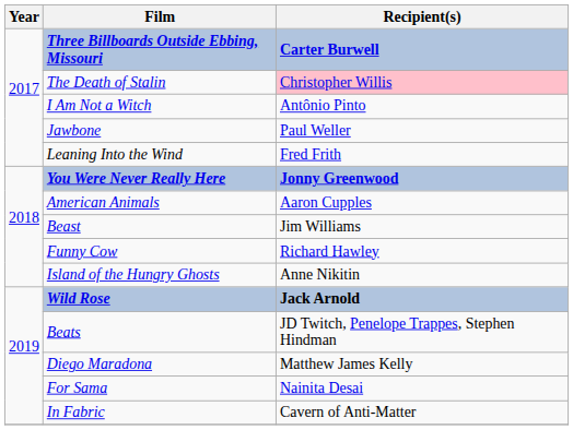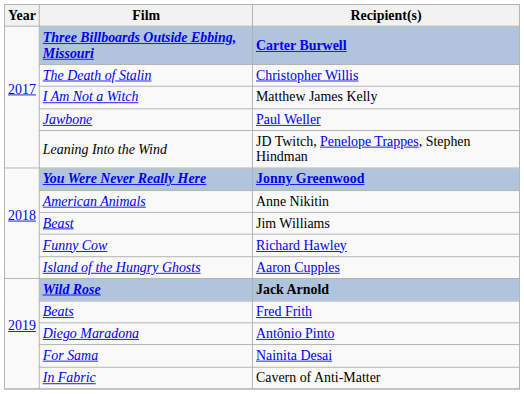 <table class="wikitable" width="95%" cellpadding="5">
 <tr>
 <th width="5%">Year</th>
 <th width="40%">Film</th>
 <th width="50%">Recipient(s)</th>
 </tr>
 <tr>
 <td rowspan="5" style="text-align:center;"><a href='#'>2017</a> <br><br></td>
 <td style="background:#B0C4DE"><strong><em><a href='#'>Three Billboards Outside Ebbing, Missouri</a></em></strong></td>
 <td style="background:#B0C4DE"><strong><a href='#'>Carter Burwell</a></strong></td>
 </tr>
 <tr>
 <td><em><a href='#'>The Death of Stalin</a></em></td>
-<td style="background: pink;"><a href='#'>Christopher Willis</a></td>
+<td><a href='#'>Christopher Willis</a></td>
 </tr>
 <tr>
 <td><em><a href='#'>I Am Not a Witch</a></em></td>
-<td><a href='#'>Antônio Pinto</a></td>
+<td>Matthew James Kelly</td>
 </tr>
 <tr>
 <td><em><a href='#'>Jawbone</a></em></td>
 <td><a href='#'>Paul Weller</a></td>
 </tr>
 <tr>
 <td><em>Leaning Into the Wind</em></td>
-<td><a href='#'>Fred Frith</a></td>
+<td>JD Twitch, <a href='#'>Penelope Trappes</a>, Stephen Hindman</td>
 </tr>
 <tr>
 <td rowspan="5" style="text-align:center;"><a href='#'>2018</a> <br><br></td>
 <td style="background:#B0C4DE"><strong><em><a href='#'>You Were Never Really Here</a></em></strong></td>
 <td style="background:#B0C4DE"><strong><a href='#'>Jonny Greenwood</a></strong></td>
 </tr>
 <tr>
 <td><em><a href='#'>American Animals</a></em></td>
-<td><a href='#'>Aaron Cupples</a></td>
+<td>Anne Nikitin</td>
 </tr>
 <tr>
 <td><em><a href='#'>Beast</a></em></td>
 <td>Jim Williams</td>
 </tr>
 <tr>
 <td><em><a href='#'>Funny Cow</a></em></td>
 <td><a href='#'>Richard Hawley</a></td>
 </tr>
 <tr>
 <td><em><a href='#'>Island of the Hungry Ghosts</a></em></td>
-<td>Anne Nikitin</td>
+<td><a href='#'>Aaron Cupples</a></td>
 </tr>
 <tr>
 <td rowspan="5" style="text-align:center;"><a href='#'>2019</a> <br><br></td>
 <td style="background:#B0C4DE"><strong><em><a href='#'>Wild Rose</a></em></strong></td>
 <td style="background:#B0C4DE"><strong>Jack Arnold</strong></td>
 </tr>
 <tr>
 <td><em><a href='#'>Beats</a></em></td>
-<td>JD Twitch, <a href='#'>Penelope Trappes</a>, Stephen Hindman</td>
+<td><a href='#'>Fred Frith</a></td>
 </tr>
 <tr>
 <td><em><a href='#'>Diego Maradona</a></em></td>
-<td>Matthew James Kelly</td>
+<td><a href='#'>Antônio Pinto</a></td>
 </tr>
 <tr>
 <td><em><a href='#'>For Sama</a></em></td>
 <td><a href='#'>Nainita Desai</a></td>
 </tr>
 <tr>
 <td><em><a href='#'>In Fabric</a></em></td>
 <td>Cavern of Anti-Matter</td>
 </tr>
 <tr>
 </tr>
 </table>
